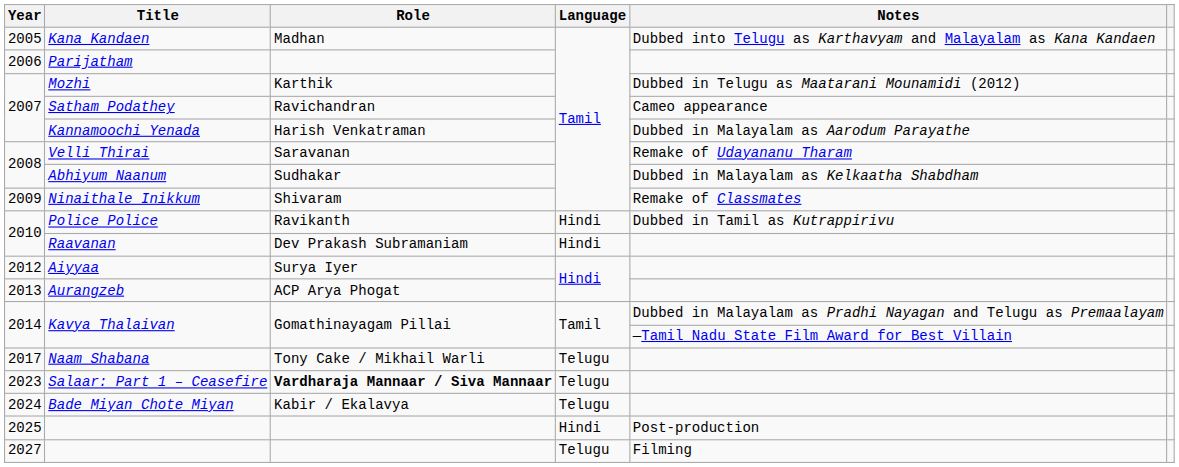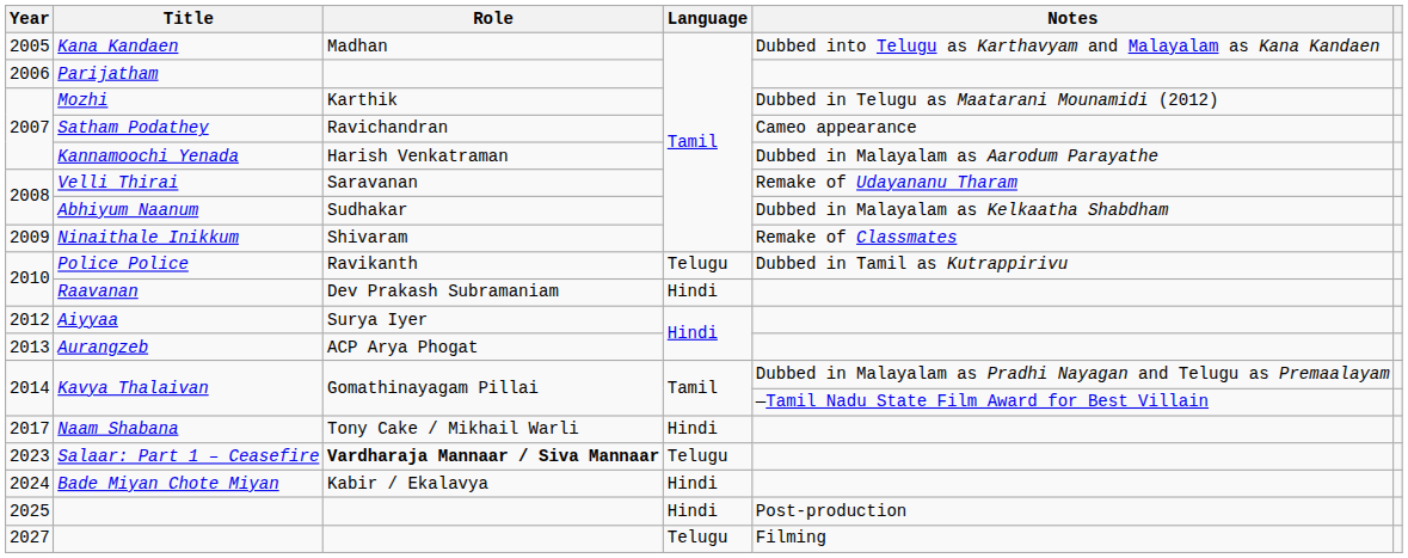 <table class="wikitable sortable">
 <tr>
 <th scope="col">Year</th>
 <th scope="col">Title</th>
 <th scope="col">Role</th>
 <th scope="col">Language</th>
 <th scope="col" class="unsortable">Notes</th>
 <th scope="col" class="unsortable"></th>
 </tr>
 <tr>
 <td>2005</td>
 <td><em><a href='#'>Kana Kandaen</a></em></td>
 <td>Madhan</td>
 <td rowspan="8"><a href='#'>Tamil</a></td>
 <td>Dubbed into <a href='#'>Telugu</a> as <em>Karthavyam</em> and <a href='#'>Malayalam</a> as <em>Kana Kandaen</em></td>
 <td></td>
 </tr>
 <tr>
 <td>2006</td>
 <td><em><a href='#'>Parijatham</a></em></td>
 <td></td>
 <td></td>
 <td></td>
 </tr>
 <tr>
 <td rowspan="3">2007</td>
 <td><em><a href='#'>Mozhi</a></em></td>
 <td>Karthik</td>
 <td>Dubbed in Telugu as <em>Maatarani Mounamidi</em> (2012)</td>
 <td></td>
 </tr>
 <tr>
 <td><em><a href='#'>Satham Podathey</a></em></td>
 <td>Ravichandran</td>
 <td>Cameo appearance</td>
 <td></td>
 </tr>
 <tr>
 <td><em><a href='#'>Kannamoochi Yenada</a></em></td>
 <td>Harish Venkatraman</td>
 <td>Dubbed in Malayalam as <em>Aarodum Parayathe</em></td>
 <td></td>
 </tr>
 <tr>
 <td rowspan="2">2008</td>
 <td><em><a href='#'>Velli Thirai</a></em></td>
 <td>Saravanan</td>
 <td>Remake of <em><a href='#'>Udayananu Tharam</a></em></td>
 <td></td>
 </tr>
 <tr>
 <td><em><a href='#'>Abhiyum Naanum</a></em></td>
 <td>Sudhakar</td>
 <td>Dubbed in Malayalam as <em>Kelkaatha Shabdham</em></td>
 <td></td>
 </tr>
 <tr>
 <td>2009</td>
 <td><em><a href='#'>Ninaithale Inikkum</a></em></td>
 <td>Shivaram</td>
 <td>Remake of <em><a href='#'>Classmates</a></em></td>
 <td></td>
 </tr>
 <tr>
 <td rowspan="2">2010</td>
 <td><em><a href='#'>Police Police</a></em></td>
 <td>Ravikanth</td>
-<td>Hindi</td>
+<td>Telugu</td>
 <td>Dubbed in Tamil as <em>Kutrappirivu</em></td>
 <td></td>
 </tr>
 <tr>
 <td><em><a href='#'>Raavanan</a></em></td>
 <td>Dev Prakash Subramaniam</td>
 <td>Hindi</td>
 <td></td>
 <td></td>
 </tr>
 <tr>
 <td>2012</td>
 <td><em><a href='#'>Aiyyaa</a></em></td>
 <td>Surya Iyer</td>
 <td rowspan="2"><a href='#'>Hindi</a></td>
 <td></td>
 <td></td>
 </tr>
 <tr>
 <td>2013</td>
 <td><em><a href='#'>Aurangzeb</a></em></td>
 <td>ACP Arya Phogat</td>
 <td></td>
 <td></td>
 </tr>
 <tr>
 <td rowspan="2">2014</td>
 <td rowspan="2"><em><a href='#'>Kavya Thalaivan</a></em></td>
 <td rowspan="2">Gomathinayagam Pillai</td>
 <td rowspan="2">Tamil</td>
 <td>Dubbed in Malayalam as <em>Pradhi Nayagan</em> and Telugu as <em>Premaalayam</em></td>
 <td></td>
 </tr>
 <tr>
 <td>—<a href='#'>Tamil Nadu State Film Award for Best Villain</a></td>
 <td></td>
 </tr>
 <tr>
 <td>2017</td>
 <td><em><a href='#'>Naam Shabana</a></em></td>
 <td>Tony Cake / Mikhail Warli</td>
-<td>Telugu</td>
+<td>Hindi</td>
 <td></td>
 <td></td>
 </tr>
 <tr>
 <td>2023</td>
 <td><em><a href='#'>Salaar: Part 1 – Ceasefire</a></em></td>
 <td><strong>Vardharaja Mannaar / Siva Mannaar</strong></td>
 <td>Telugu</td>
 <td></td>
 <td></td>
 </tr>
 <tr>
 <td>2024</td>
 <td><em><a href='#'>Bade Miyan Chote Miyan</a></em></td>
 <td>Kabir / Ekalavya</td>
-<td>Telugu</td>
+<td>Hindi</td>
 <td></td>
 <td></td>
 </tr>
 <tr>
 <td>2025</td>
 <td></td>
 <td></td>
 <td>Hindi</td>
 <td>Post-production</td>
 <td></td>
 </tr>
 <tr>
 <td>2027</td>
 <td></td>
 <td></td>
 <td>Telugu</td>
 <td>Filming</td>
 <td></td>
 </tr>
 </table>
